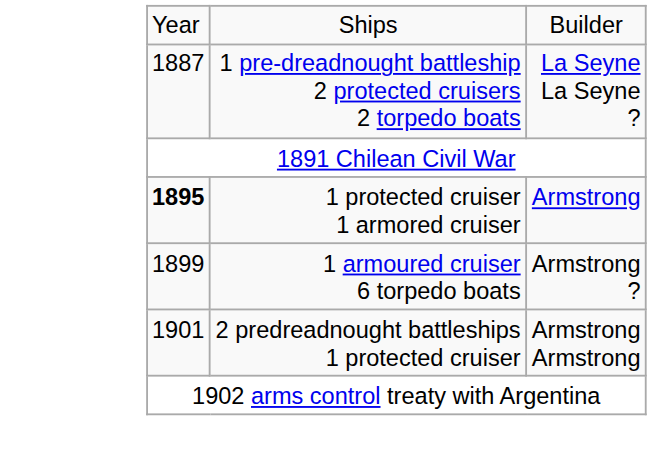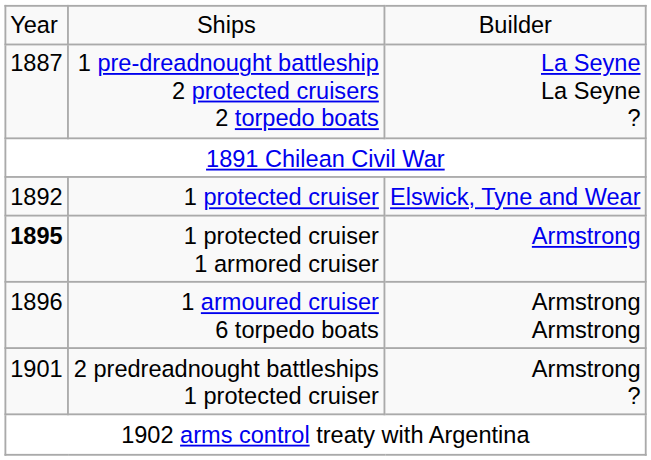 <table class="wikitable"  style="float:right; width=70%; font-size:80%; border:1px solid darkgrey;">
 <tr>
 <td valign="top">Year</td>
 <td style="vertical-align:top; text-align:center;">Ships</td>
 <td style="vertical-align:top; text-align:center;">Builder</td>
 </tr>
 <tr>
 <td valign="top">1887</td>
 <td style="text-align:right; vertical-align:top;">1 <a href='#'>pre-dreadnought battleship</a> <br> 2 <a href='#'>protected cruisers</a> <br> 2 <a href='#'>torpedo boats</a></td>
 <td style="text-align:right; vertical-align:top;"><a href='#'>La Seyne</a> <br> La Seyne <br> ?</td>
 </tr>
 <tr style="background:#fff;">
 <td colspan="3" style="text-align:center;"><a href='#'>1891 Chilean Civil War</a></td>
 </tr>
 <tr>
+<td valign="top">1892</td>
+<td style="text-align:right; vertical-align:top;">1 <a href='#'>protected cruiser</a></td>
+<td style="text-align:right; vertical-align:top;"><a href='#'>Elswick, Tyne and Wear</a></td>
+</tr>
+<tr>
 <td valign="top"><strong>1895</strong></td>
 <td style="text-align:right; vertical-align:top;">1 protected cruiser <br> 1 armored cruiser</td>
 <td style="text-align:right; vertical-align:top;"><a href='#'>Armstrong</a></td>
 </tr>
 <tr>
-<td valign="top">1899</td>
+<td valign="top">1896</td>
 <td style="text-align:right; vertical-align:top;">1 <a href='#'>armoured cruiser</a><br> 6 torpedo boats</td>
-<td style="text-align:right; vertical-align:top;">Armstrong <br> ?</td>
+<td style="text-align:right; vertical-align:top;">Armstrong <br> Armstrong</td>
 </tr>
 <tr>
 <td valign="top">1901</td>
 <td style="text-align:right; vertical-align:top;">2 predreadnought battleships <br> 1 protected cruiser</td>
-<td style="text-align:right; vertical-align:top;">Armstrong <br> Armstrong</td>
+<td style="text-align:right; vertical-align:top;">Armstrong <br> ?</td>
 </tr>
 <tr style="background:#fff;">
 <td colspan="3" style="text-align:center;">1902 <a href='#'>arms control</a> treaty with Argentina</td>
 </tr>
 </table>
